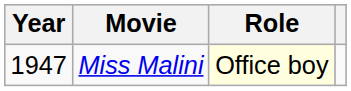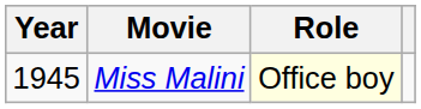 <table class="wikitable">
 <tr>
 <th>Year</th>
 <th>Movie</th>
 <th>Role</th>
 <th class="unsortable"></th>
 </tr>
 <tr>
-<td>1947</td>
+<td>1945</td>
 <td><em><a href='#'>Miss Malini</a></em></td>
 <td style="background: lightyellow;">Office boy</td>
 <td></td>
 </tr>
 </table>
